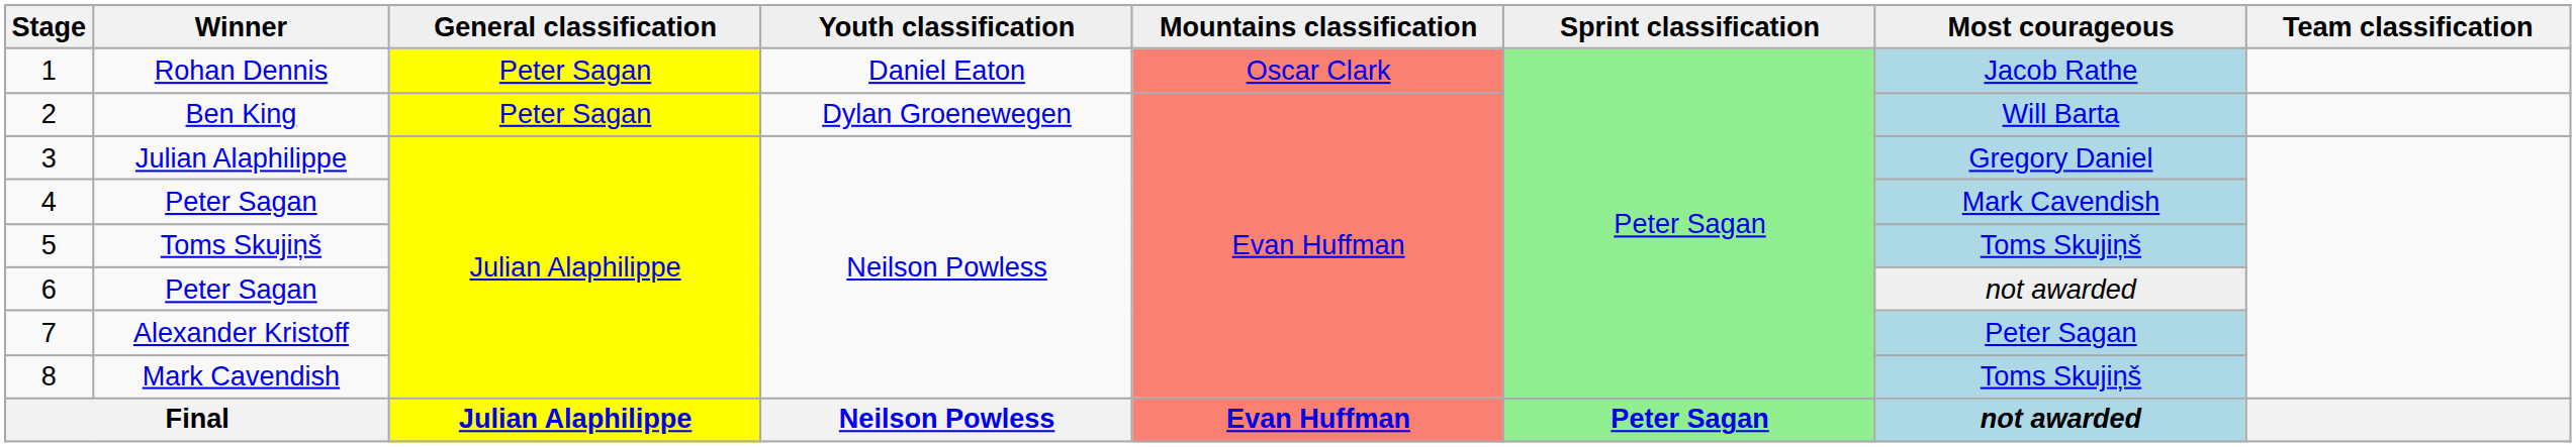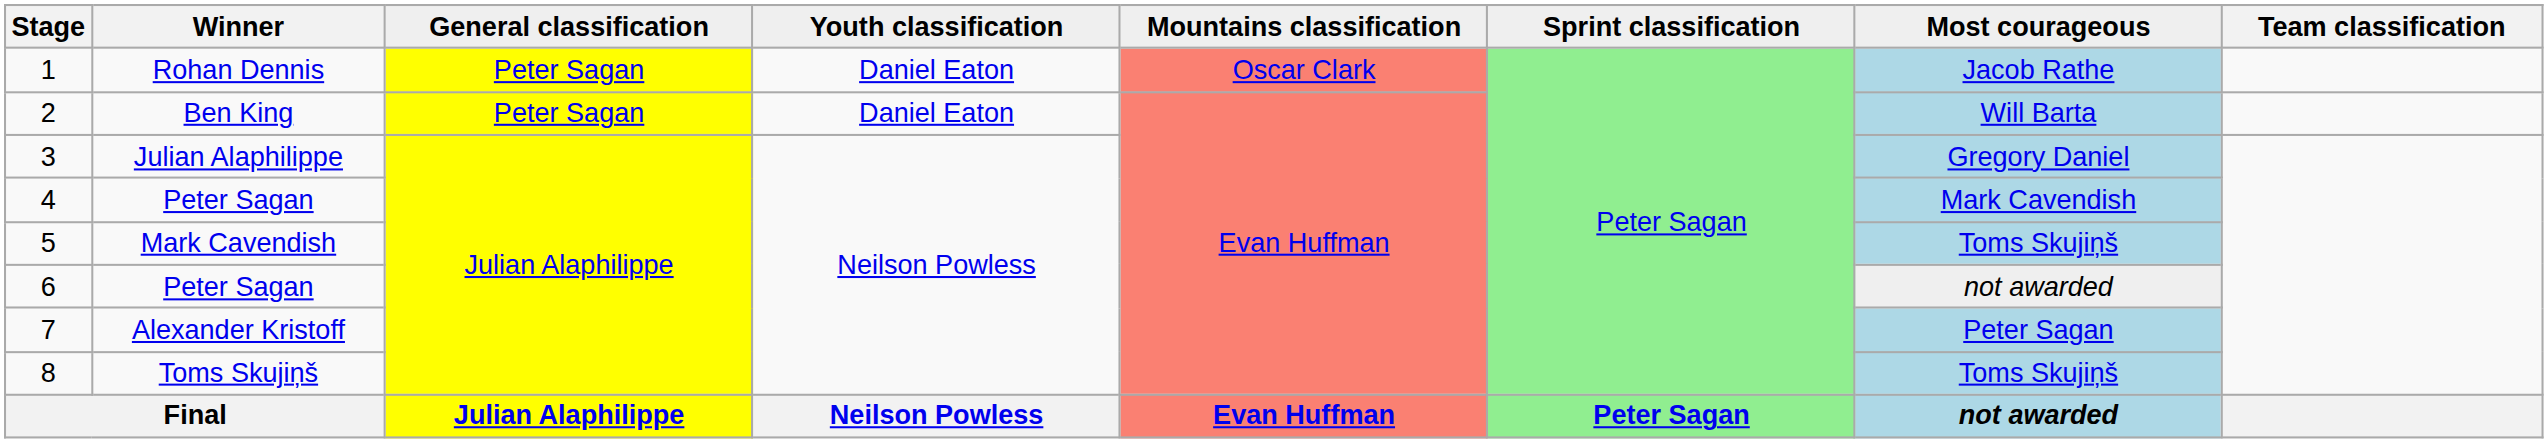 <table class="wikitable" style="text-align: center; font-size:smaller;">
 <tr style="background:#efefef;">
 <th>Stage</th>
 <th style="width:12%;">Winner</th>
 <th style="background:#efefef; width:15%;"><strong>General classification</strong><br></th>
 <th style="background:#efefef; width:15%;"><strong>Youth classification</strong><br></th>
 <th style="background:#efefef; width:15%;"><strong>Mountains classification</strong><br></th>
 <th style="background:#efefef; width:15%;"><strong>Sprint classification</strong><br></th>
 <th style="background:#efefef; width:15%;"><strong>Most courageous</strong><br></th>
 <th style="width:25%;"><strong>Team classification</strong></th>
 </tr>
 <tr>
 <td>1</td>
 <td><a href='#'>Rohan Dennis</a></td>
 <td style="background:yellow;" rowspan=1><a href='#'>Peter Sagan</a></td>
 <td><a href='#'>Daniel Eaton</a></td>
 <td style="background:salmon;"><a href='#'>Oscar Clark</a></td>
 <td style="background:lightgreen;" rowspan=8><a href='#'>Peter Sagan</a></td>
 <td style="background:lightblue;"><a href='#'>Jacob Rathe</a></td>
 <td></td>
 </tr>
 <tr>
 <td>2</td>
 <td><a href='#'>Ben King</a></td>
 <td style="background:yellow;" rowspan=1><a href='#'>Peter Sagan</a></td>
-<td><a href='#'>Dylan Groenewegen</a></td>
+<td><a href='#'>Daniel Eaton</a></td>
 <td style="background:salmon;" rowspan=7><a href='#'>Evan Huffman</a></td>
 <td style="background:lightblue;"><a href='#'>Will Barta</a></td>
 <td></td>
 </tr>
 <tr>
 <td>3</td>
 <td><a href='#'>Julian Alaphilippe</a></td>
 <td style="background:yellow;" rowspan=6><a href='#'>Julian Alaphilippe</a></td>
 <td rowspan=6><a href='#'>Neilson Powless</a></td>
 <td style="background:lightblue;"><a href='#'>Gregory Daniel</a></td>
 <td rowspan=6></td>
 </tr>
 <tr>
 <td>4</td>
 <td><a href='#'>Peter Sagan</a></td>
 <td style="background:lightblue;"><a href='#'>Mark Cavendish</a></td>
 </tr>
 <tr>
 <td>5</td>
-<td><a href='#'>Toms Skujiņš</a></td>
+<td><a href='#'>Mark Cavendish</a></td>
 <td style="background:lightblue;"><a href='#'>Toms Skujiņš</a></td>
 </tr>
 <tr>
 <td>6</td>
 <td><a href='#'>Peter Sagan</a></td>
 <td style="background:#EFEFEF;"><em>not awarded</em></td>
 </tr>
 <tr>
 <td>7</td>
 <td><a href='#'>Alexander Kristoff</a></td>
 <td style="background:lightblue;"><a href='#'>Peter Sagan</a></td>
 </tr>
 <tr>
 <td>8</td>
-<td><a href='#'>Mark Cavendish</a></td>
+<td><a href='#'>Toms Skujiņš</a></td>
 <td style="background:lightblue;"><a href='#'>Toms Skujiņš</a></td>
 </tr>
 <tr>
 <th colspan=2><strong>Final</strong></th>
 <th style="background:yellow;"><a href='#'>Julian Alaphilippe</a></th>
 <th><a href='#'>Neilson Powless</a></th>
 <th style="background:salmon;"><a href='#'>Evan Huffman</a></th>
 <th style="background:lightgreen;"><a href='#'>Peter Sagan</a></th>
 <th style="background:lightblue;"><em>not awarded</em></th>
 <th></th>
 </tr>
 </table>
